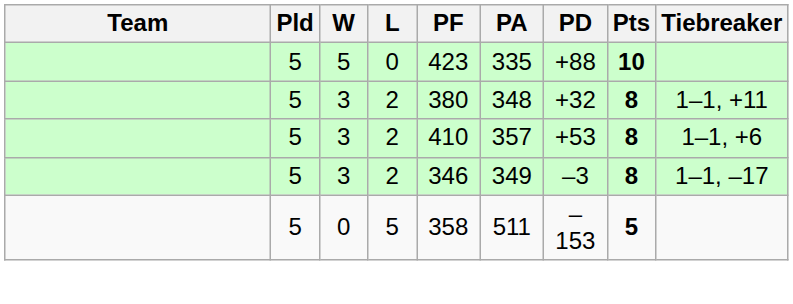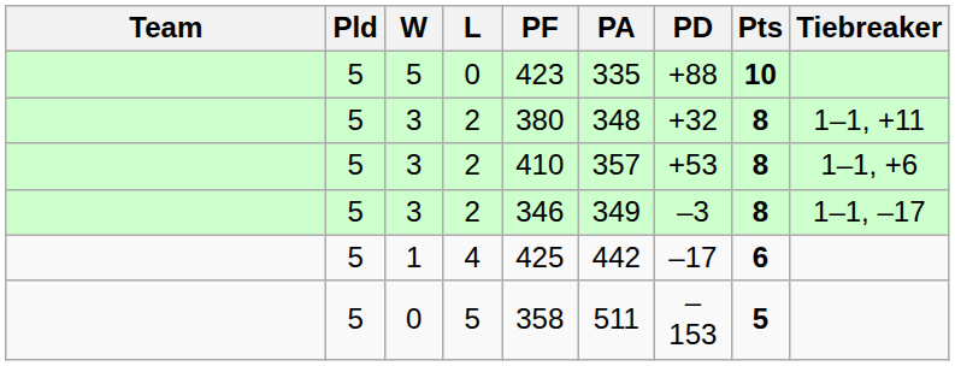 <table class="wikitable" style="text-align:center;">
 <tr>
 <th width=170>Team</th>
 <th width=25>Pld</th>
 <th width=25>W</th>
 <th width=25>L</th>
 <th width=35>PF</th>
 <th width=35>PA</th>
 <th width=35>PD</th>
 <th width=25>Pts</th>
 <th width=50>Tiebreaker</th>
 </tr>
 <tr bgcolor=ccffcc>
 <td align="left"></td>
 <td>5</td>
 <td>5</td>
 <td>0</td>
 <td>423</td>
 <td>335</td>
 <td>+88</td>
 <td><strong>10</strong></td>
 <td></td>
 </tr>
 <tr bgcolor=ccffcc>
 <td align="left"></td>
 <td>5</td>
 <td>3</td>
 <td>2</td>
 <td>380</td>
 <td>348</td>
 <td>+32</td>
 <td><strong>8</strong></td>
 <td>1–1, +11</td>
 </tr>
 <tr bgcolor=ccffcc>
 <td align="left"></td>
 <td>5</td>
 <td>3</td>
 <td>2</td>
 <td>410</td>
 <td>357</td>
 <td>+53</td>
 <td><strong>8</strong></td>
 <td>1–1, +6</td>
 </tr>
 <tr bgcolor=ccffcc>
 <td align="left"></td>
 <td>5</td>
 <td>3</td>
 <td>2</td>
 <td>346</td>
 <td>349</td>
 <td>–3</td>
 <td><strong>8</strong></td>
 <td>1–1, –17</td>
 </tr>
 <tr>
 <td align="left"></td>
 <td>5</td>
+<td>1</td>
+<td>4</td>
+<td>425</td>
+<td>442</td>
+<td>–17</td>
+<td><strong>6</strong></td>
+<td></td>
+</tr>
+<tr>
+<td align="left"></td>
+<td>5</td>
 <td>0</td>
 <td>5</td>
 <td>358</td>
 <td>511</td>
 <td>–153</td>
 <td><strong>5</strong></td>
 <td></td>
 </tr>
 </table>
